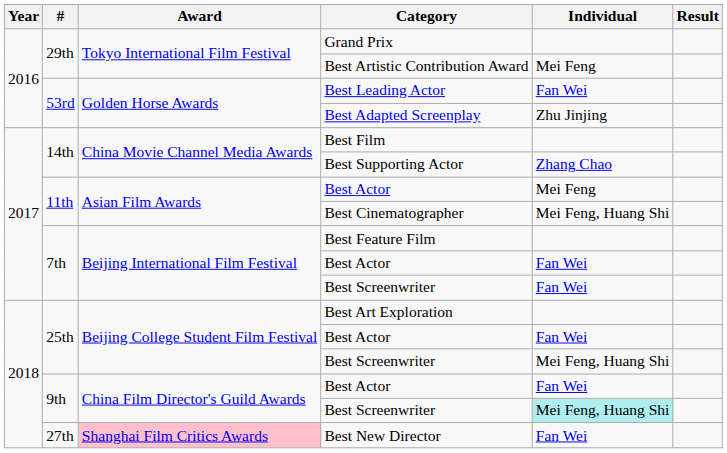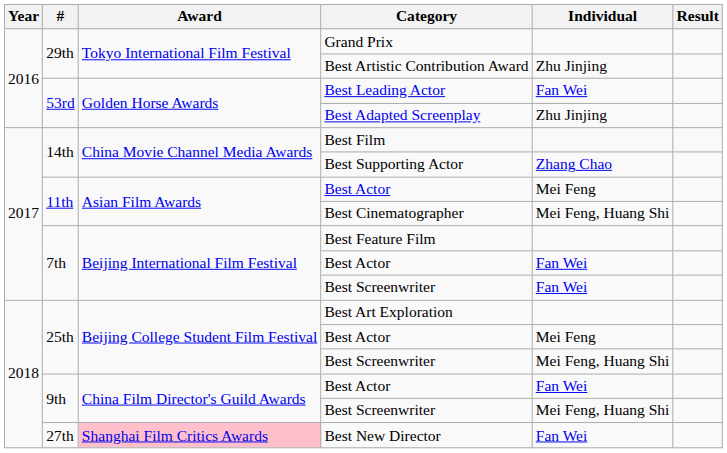 <table class="wikitable">
 <tr align=center>
 <th>Year</th>
 <th>#</th>
 <th>Award</th>
 <th>Category</th>
 <th>Individual</th>
 <th>Result</th>
 </tr>
 <tr>
 <td rowspan=4>2016</td>
 <td rowspan=2>29th</td>
 <td rowspan=2><a href='#'>Tokyo International Film Festival</a></td>
 <td>Grand Prix</td>
 <td></td>
 <td></td>
 </tr>
 <tr>
 <td>Best Artistic Contribution Award</td>
-<td>Mei Feng</td>
+<td>Zhu Jinjing</td>
 <td></td>
 </tr>
 <tr>
 <td rowspan=2><a href='#'>53rd</a></td>
 <td rowspan=2><a href='#'>Golden Horse Awards</a></td>
 <td><a href='#'>Best Leading Actor</a></td>
 <td><a href='#'>Fan Wei</a></td>
 <td></td>
 </tr>
 <tr>
 <td><a href='#'>Best Adapted Screenplay</a></td>
 <td>Zhu Jinjing</td>
 <td></td>
 </tr>
 <tr>
 <td rowspan=7>2017</td>
 <td rowspan=2>14th</td>
 <td rowspan=2><a href='#'>China Movie Channel Media Awards</a></td>
 <td>Best Film</td>
 <td></td>
 <td></td>
 </tr>
 <tr>
 <td>Best Supporting Actor</td>
 <td><a href='#'>Zhang Chao</a></td>
 <td></td>
 </tr>
 <tr>
 <td rowspan=2><a href='#'>11th</a></td>
 <td rowspan=2><a href='#'>Asian Film Awards</a></td>
 <td><a href='#'>Best Actor</a></td>
 <td>Mei Feng</td>
 <td></td>
 </tr>
 <tr>
 <td>Best Cinematographer</td>
 <td>Mei Feng, Huang Shi</td>
 <td></td>
 </tr>
 <tr>
 <td rowspan=3>7th</td>
 <td rowspan=3><a href='#'>Beijing International Film Festival</a></td>
 <td>Best Feature Film</td>
 <td></td>
 <td></td>
 </tr>
 <tr>
 <td>Best Actor</td>
 <td><a href='#'>Fan Wei</a></td>
 <td></td>
 </tr>
 <tr>
 <td>Best Screenwriter</td>
 <td><a href='#'>Fan Wei</a></td>
 <td></td>
 </tr>
 <tr>
 <td rowspan=6>2018</td>
 <td rowspan=3>25th</td>
 <td rowspan=3><a href='#'>Beijing College Student Film Festival</a></td>
 <td>Best Art Exploration</td>
 <td></td>
 <td></td>
 </tr>
 <tr>
 <td>Best Actor</td>
-<td><a href='#'>Fan Wei</a></td>
+<td>Mei Feng</td>
 <td></td>
 </tr>
 <tr>
 <td>Best Screenwriter</td>
 <td>Mei Feng, Huang Shi</td>
 <td></td>
 </tr>
 <tr>
 <td rowspan=2>9th</td>
 <td rowspan=2><a href='#'>China Film Director's Guild Awards</a></td>
 <td>Best Actor</td>
 <td><a href='#'>Fan Wei</a></td>
 <td></td>
 </tr>
 <tr>
 <td>Best Screenwriter</td>
-<td style="background: paleturquoise;">Mei Feng, Huang Shi</td>
+<td>Mei Feng, Huang Shi</td>
 <td></td>
 </tr>
 <tr>
 <td>27th</td>
 <td style="background: pink;"><a href='#'>Shanghai Film Critics Awards</a></td>
 <td>Best New Director</td>
 <td><a href='#'>Fan Wei</a></td>
 <td></td>
 </tr>
 </table>
